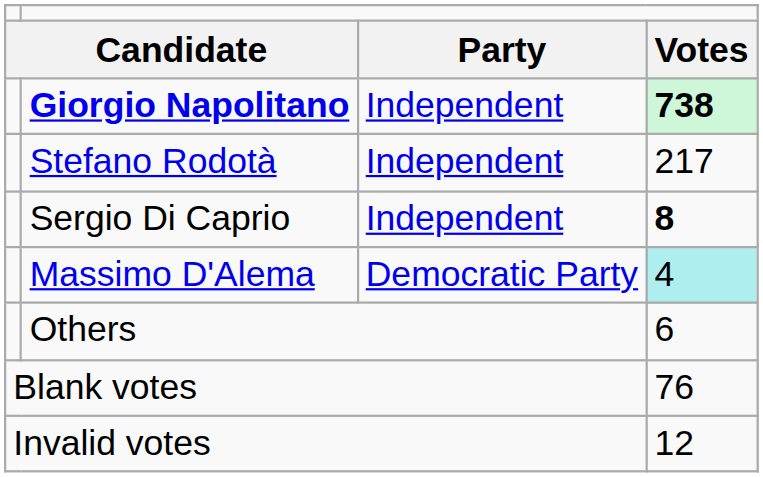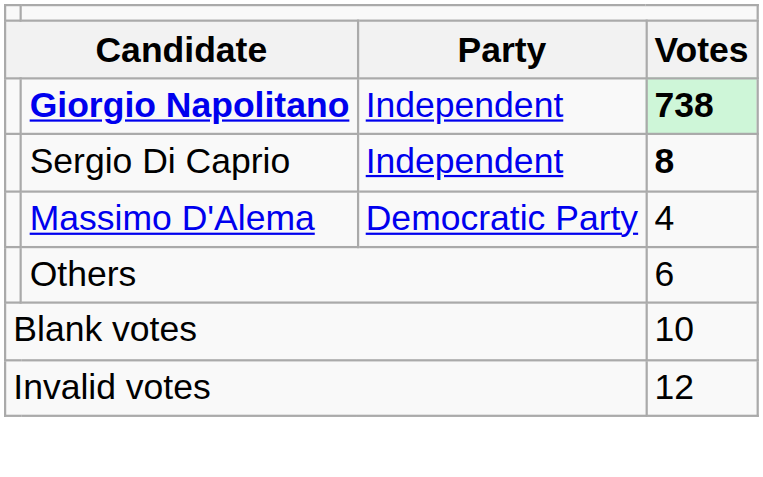 <table class="wikitable" style="font-size: align=left">
 <tr>
 <td></td>
 </tr>
 <tr>
 <th colspan=2>Candidate</th>
 <th>Party</th>
 <th>Votes</th>
 </tr>
 <tr>
 <td bgcolor=></td>
 <td><strong><a href='#'>Giorgio Napolitano</a></strong></td>
 <td><a href='#'>Independent</a></td>
 <td bgcolor=#CEF6D8><strong>738</strong></td>
 </tr>
 <tr>
 <td bgcolor=></td>
-<td><a href='#'>Stefano Rodotà</a></td>
-<td><a href='#'>Independent</a></td>
-<td>217</td>
-</tr>
-<tr>
-<td bgcolor=></td>
 <td>Sergio Di Caprio</td>
 <td><a href='#'>Independent</a></td>
 <td><strong>8</strong></td>
 </tr>
 <tr>
 <td bgcolor=></td>
 <td><a href='#'>Massimo D'Alema</a></td>
 <td><a href='#'>Democratic Party</a></td>
-<td style="background: paleturquoise;">4</td>
+<td>4</td>
 </tr>
 <tr>
 <td bgcolor=></td>
 <td colspan=2>Others</td>
 <td>6</td>
 </tr>
 <tr>
 <td colspan=3>Blank votes</td>
-<td>76</td>
+<td>10</td>
 </tr>
 <tr>
 <td colspan=3>Invalid votes</td>
 <td>12</td>
 </tr>
 </table>
